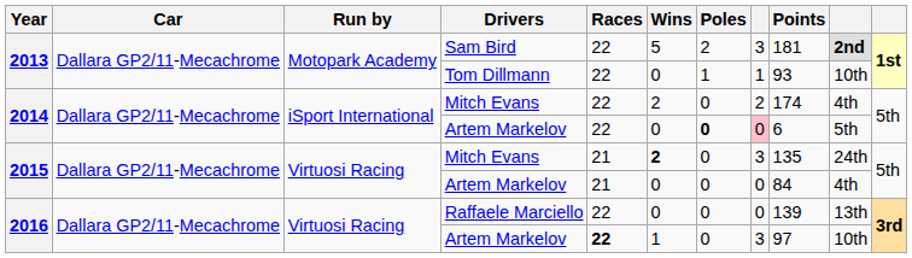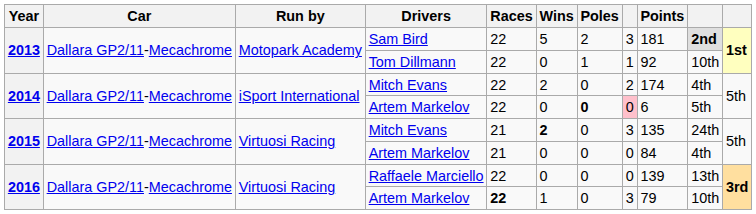 <table class="wikitable" style="font-size:90%">
 <tr>
 <th>Year</th>
 <th>Car</th>
 <th>Run by</th>
 <th>Drivers</th>
 <th>Races</th>
 <th>Wins</th>
 <th>Poles</th>
 <th></th>
 <th>Points</th>
 <th></th>
 <th></th>
 </tr>
 <tr>
 <th rowspan=2><a href='#'>2013</a></th>
 <td rowspan=2><a href='#'>Dallara GP2/11</a>-<a href='#'>Mecachrome</a></td>
 <td rowspan=2><a href='#'>Motopark Academy</a></td>
 <td> <a href='#'>Sam Bird</a></td>
 <td>22</td>
 <td>5</td>
 <td>2</td>
 <td>3</td>
 <td>181</td>
 <td style="background:#dfdfdf;"><strong>2nd</strong></td>
 <td style="background:#ffffbf;" rowspan="2"><strong>1st</strong></td>
 </tr>
 <tr>
 <td> <a href='#'>Tom Dillmann</a></td>
 <td>22</td>
 <td>0</td>
 <td>1</td>
 <td>1</td>
-<td>93</td>
+<td>92</td>
 <td>10th</td>
 </tr>
 <tr>
 <th rowspan=2><a href='#'>2014</a></th>
 <td rowspan=2><a href='#'>Dallara GP2/11</a>-<a href='#'>Mecachrome</a></td>
 <td rowspan=2><a href='#'>iSport International</a></td>
 <td> <a href='#'>Mitch Evans</a></td>
 <td>22</td>
 <td>2</td>
 <td>0</td>
 <td>2</td>
 <td>174</td>
 <td>4th</td>
 <td rowspan=2>5th</td>
 </tr>
 <tr>
 <td> <a href='#'>Artem Markelov</a></td>
 <td>22</td>
 <td>0</td>
 <td><strong>0</strong></td>
 <td style="background: pink;">0</td>
 <td>6</td>
 <td>5th</td>
 </tr>
 <tr>
 <th rowspan=2><a href='#'>2015</a></th>
 <td rowspan=2><a href='#'>Dallara GP2/11</a>-<a href='#'>Mecachrome</a></td>
 <td rowspan=2><a href='#'>Virtuosi Racing</a></td>
 <td> <a href='#'>Mitch Evans</a></td>
 <td>21</td>
 <td><strong>2</strong></td>
 <td>0</td>
 <td>3</td>
 <td>135</td>
 <td>24th</td>
 <td rowspan=2>5th</td>
 </tr>
 <tr>
 <td> <a href='#'>Artem Markelov</a></td>
 <td>21</td>
 <td>0</td>
 <td>0</td>
 <td>0</td>
 <td>84</td>
 <td>4th</td>
 </tr>
 <tr>
 <th rowspan=2><a href='#'>2016</a></th>
 <td rowspan=2><a href='#'>Dallara GP2/11</a>-<a href='#'>Mecachrome</a></td>
 <td rowspan=2><a href='#'>Virtuosi Racing</a></td>
 <td> <a href='#'>Raffaele Marciello</a></td>
 <td>22</td>
 <td>0</td>
 <td>0</td>
 <td>0</td>
 <td>139</td>
 <td>13th</td>
 <td rowspan=2 style="background:#ffdf9f;"><strong>3rd</strong></td>
 </tr>
 <tr>
 <td> <a href='#'>Artem Markelov</a></td>
 <td><strong>22</strong></td>
 <td>1</td>
 <td>0</td>
 <td>3</td>
-<td>97</td>
+<td>79</td>
 <td>10th</td>
 </tr>
 </table>
